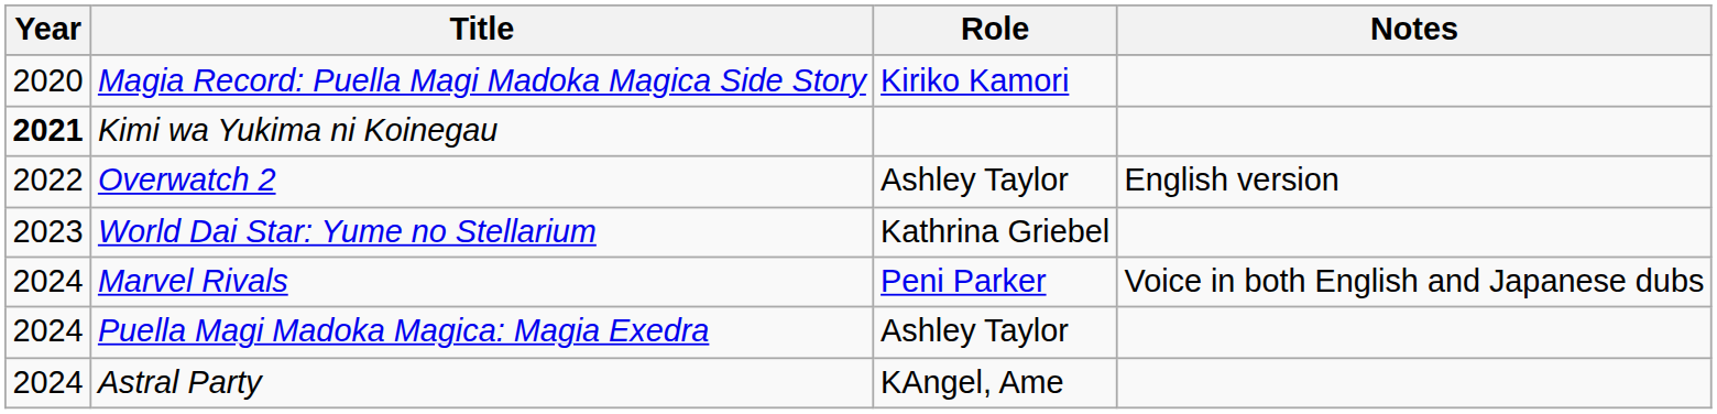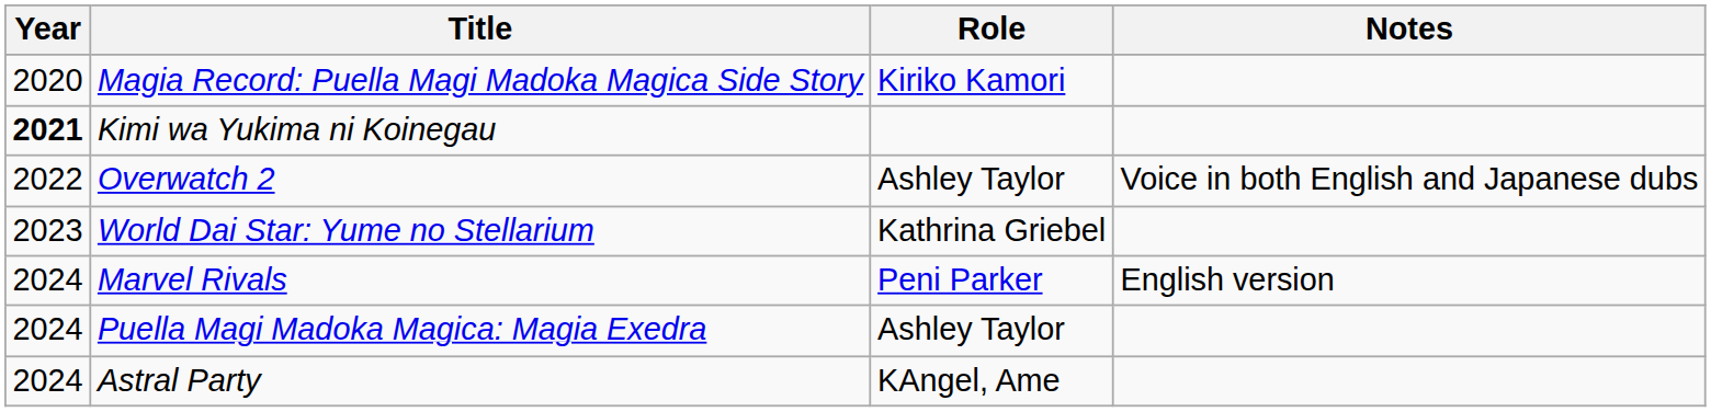 <table class="wikitable sortable">
 <tr>
 <th>Year</th>
 <th>Title</th>
 <th>Role</th>
 <th class="unsortable">Notes</th>
 </tr>
 <tr>
 <td>2020</td>
 <td><em><a href='#'>Magia Record: Puella Magi Madoka Magica Side Story</a></em></td>
 <td><a href='#'>Kiriko Kamori</a></td>
 <td></td>
 </tr>
 <tr>
 <td><strong>2021</strong></td>
 <td><em>Kimi wa Yukima ni Koinegau</em></td>
 <td></td>
 <td></td>
 </tr>
 <tr>
 <td>2022</td>
 <td><em><a href='#'>Overwatch 2</a></em></td>
 <td>Ashley Taylor</td>
-<td>English version</td>
+<td>Voice in both English and Japanese dubs</td>
 </tr>
 <tr>
 <td>2023</td>
 <td><em><a href='#'>World Dai Star: Yume no Stellarium</a></em></td>
 <td>Kathrina Griebel</td>
 <td></td>
 </tr>
 <tr>
 <td>2024</td>
 <td><em><a href='#'>Marvel Rivals</a></em></td>
 <td><a href='#'>Peni Parker</a></td>
-<td>Voice in both English and Japanese dubs</td>
+<td>English version</td>
 </tr>
 <tr>
 <td>2024</td>
 <td><em><a href='#'>Puella Magi Madoka Magica: Magia Exedra</a></em></td>
 <td>Ashley Taylor</td>
 <td></td>
 </tr>
 <tr>
 <td>2024</td>
 <td><em>Astral Party</em></td>
 <td>KAngel, Ame</td>
 <td></td>
 </tr>
 </table>
